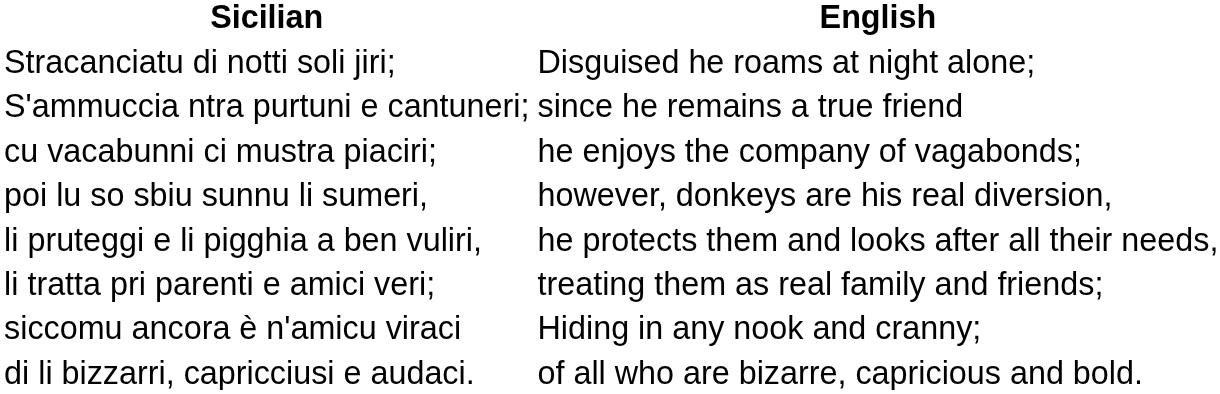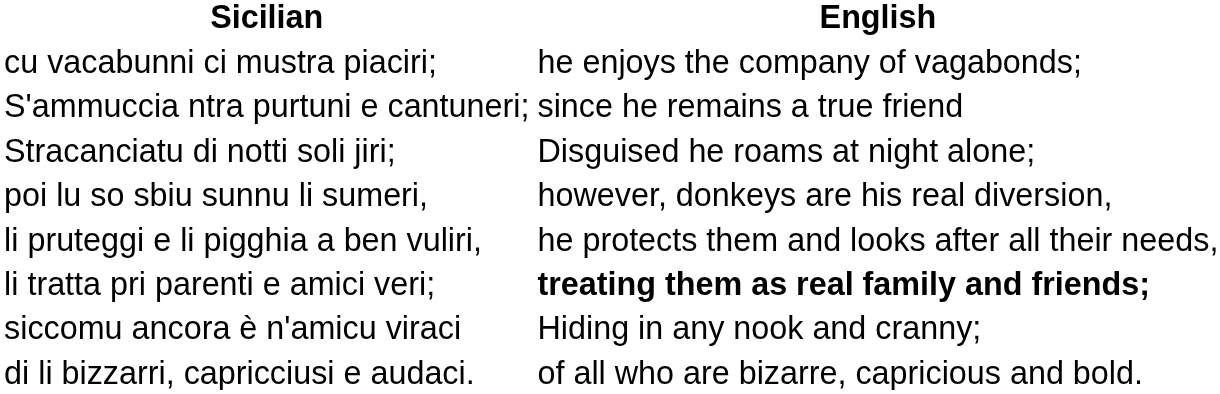 <table>
 <tr>
 <th>Sicilian</th>
 <th>English</th>
 </tr>
 <tr>
-<td>Stracanciatu di notti soli jiri;</td>
-<td>Disguised he roams at night alone;</td>
+<td>cu vacabunni ci mustra piaciri;</td>
+<td>he enjoys the company of vagabonds;</td>
 </tr>
 <tr>
 <td>S'ammuccia ntra purtuni e cantuneri;</td>
 <td>since he remains a true friend</td>
 </tr>
 <tr>
-<td>cu vacabunni ci mustra piaciri;</td>
-<td>he enjoys the company of vagabonds;</td>
+<td>Stracanciatu di notti soli jiri;</td>
+<td>Disguised he roams at night alone;</td>
 </tr>
 <tr>
 <td>poi lu so sbiu sunnu li sumeri,</td>
 <td>however, donkeys are his real diversion,</td>
 </tr>
 <tr>
 <td>li pruteggi e li pigghia a ben vuliri,</td>
 <td>he protects them and looks after all their needs,</td>
 </tr>
 <tr>
 <td>li tratta pri parenti e amici veri;</td>
-<td>treating them as real family and friends;</td>
+<td><strong>treating them as real family and friends;</strong></td>
 </tr>
 <tr>
 <td>siccomu ancora è n'amicu viraci</td>
 <td>Hiding in any nook and cranny;</td>
 </tr>
 <tr>
 <td>di li bizzarri, capricciusi e audaci.</td>
 <td>of all who are bizarre, capricious and bold.</td>
 </tr>
 </table>
